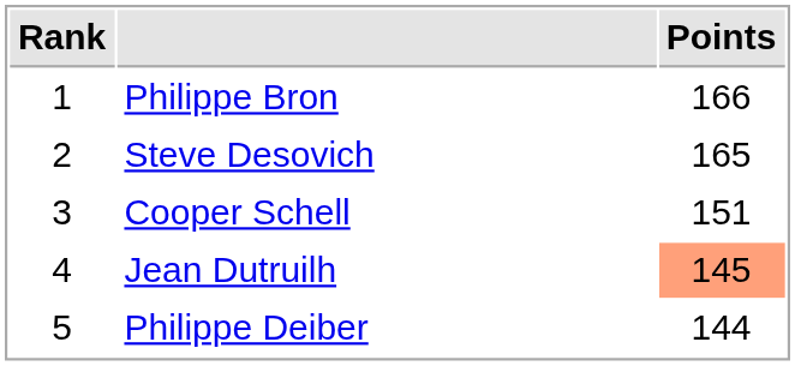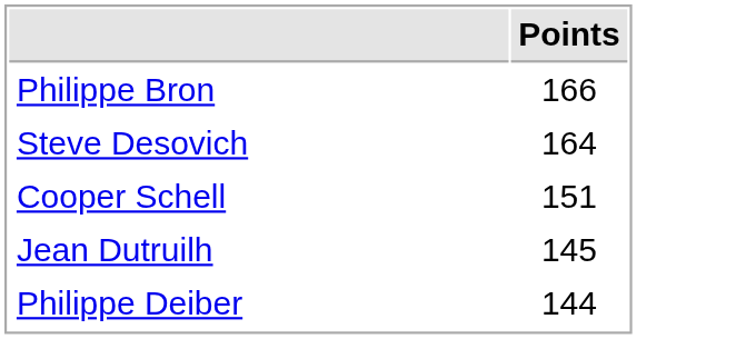 <table cellspacing="1" cellpadding="3" style="border:1px solid #AAAAAA;font-size:86%">
 <tr bgcolor="#E4E4E4">
-<th style="border-bottom:1px solid #AAAAAA" width=10>Rank</th>
 <th style="border-bottom:1px solid #AAAAAA" width=200></th>
 <th style="border-bottom:1px solid #AAAAAA" width=20>Points</th>
 </tr>
 <tr>
-<td align="center">1</td>
 <td> <a href='#'>Philippe Bron</a></td>
 <td align=center>166</td>
 </tr>
 <tr>
-<td align="center">2</td>
 <td> <a href='#'>Steve Desovich</a></td>
-<td align=center>165</td>
+<td align=center>164</td>
 </tr>
 <tr>
-<td align="center">3</td>
 <td> <a href='#'>Cooper Schell</a></td>
 <td align=center>151</td>
 </tr>
 <tr>
-<td align="center">4</td>
 <td> <a href='#'>Jean Dutruilh</a></td>
-<td align=center style="background: lightsalmon;">145</td>
+<td align=center>145</td>
 </tr>
 <tr>
-<td align="center">5</td>
 <td> <a href='#'>Philippe Deiber</a></td>
 <td align=center>144</td>
 </tr>
 </table>
